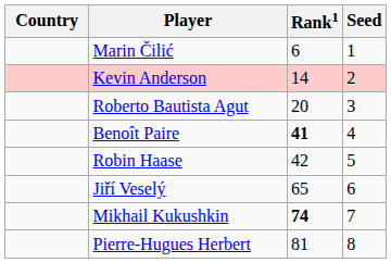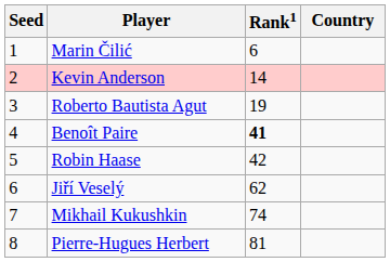 <table class="sortable wikitable">
 <tr>
-<th width=70>Country</th>
+<th>Seed</th>
 <th width=175>Player</th>
 <th>Rank<sup>1</sup></th>
-<th>Seed</th>
+<th width=70>Country</th>
 </tr>
 <tr>
-<td></td>
+<td>1</td>
 <td><a href='#'>Marin Čilić</a></td>
 <td>6</td>
-<td>1</td>
+<td></td>
 </tr>
 <tr style="background:#fcc;">
-<td></td>
+<td>2</td>
 <td><a href='#'>Kevin Anderson</a></td>
 <td>14</td>
-<td>2</td>
+<td></td>
 </tr>
 <tr>
+<td>3</td>
+<td><a href='#'>Roberto Bautista Agut</a></td>
+<td>19</td>
 <td></td>
-<td><a href='#'>Roberto Bautista Agut</a></td>
-<td>20</td>
-<td>3</td>
 </tr>
 <tr>
-<td></td>
+<td>4</td>
 <td><a href='#'>Benoît Paire</a></td>
 <td><strong>41</strong></td>
-<td>4</td>
+<td></td>
 </tr>
 <tr>
-<td></td>
+<td>5</td>
 <td><a href='#'>Robin Haase</a></td>
 <td>42</td>
-<td>5</td>
+<td></td>
 </tr>
 <tr>
+<td>6</td>
+<td><a href='#'>Jiří Veselý</a></td>
+<td>62</td>
 <td></td>
-<td><a href='#'>Jiří Veselý</a></td>
-<td>65</td>
-<td>6</td>
 </tr>
 <tr>
+<td>7</td>
+<td><a href='#'>Mikhail Kukushkin</a></td>
+<td>74</td>
 <td></td>
-<td><a href='#'>Mikhail Kukushkin</a></td>
-<td><strong>74</strong></td>
-<td>7</td>
 </tr>
 <tr>
-<td></td>
+<td>8</td>
 <td><a href='#'>Pierre-Hugues Herbert</a></td>
 <td>81</td>
-<td>8</td>
+<td></td>
 </tr>
 </table>
